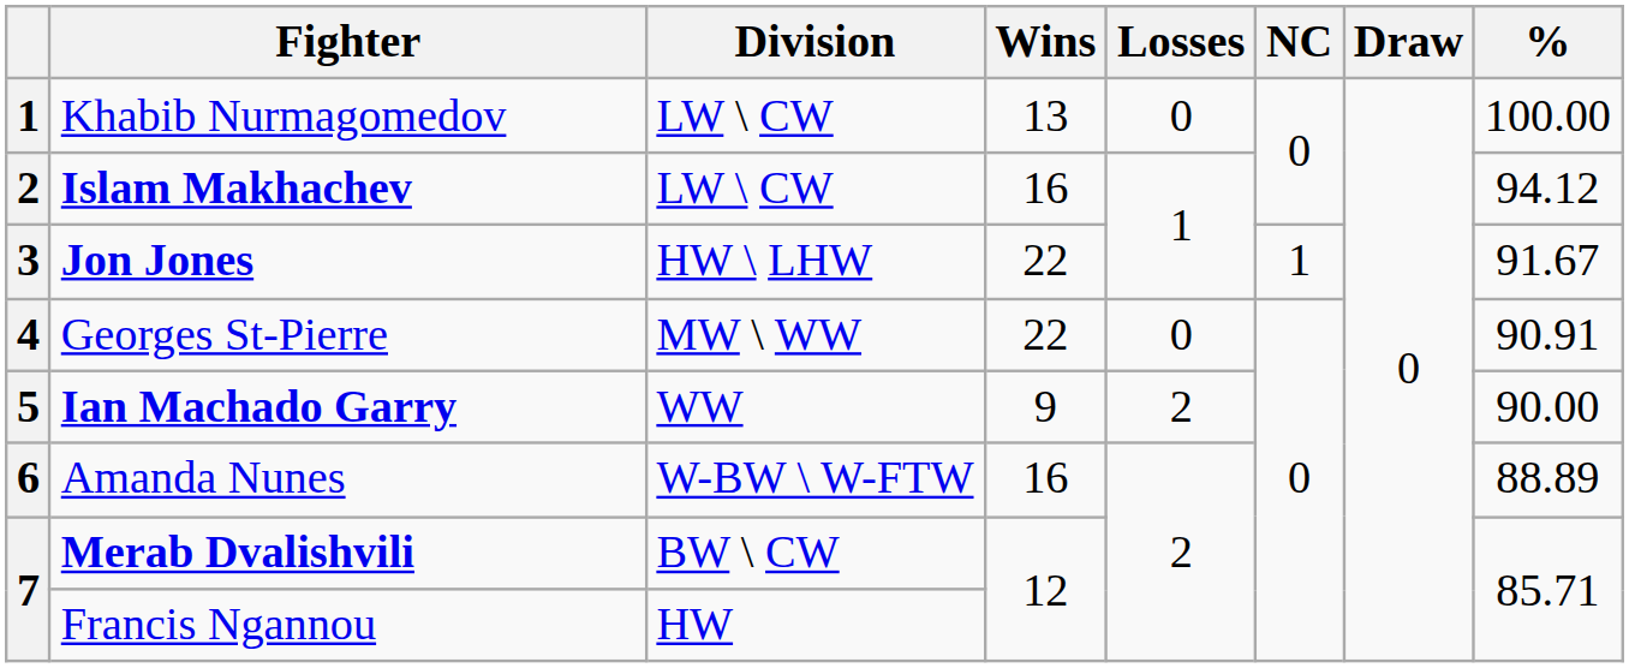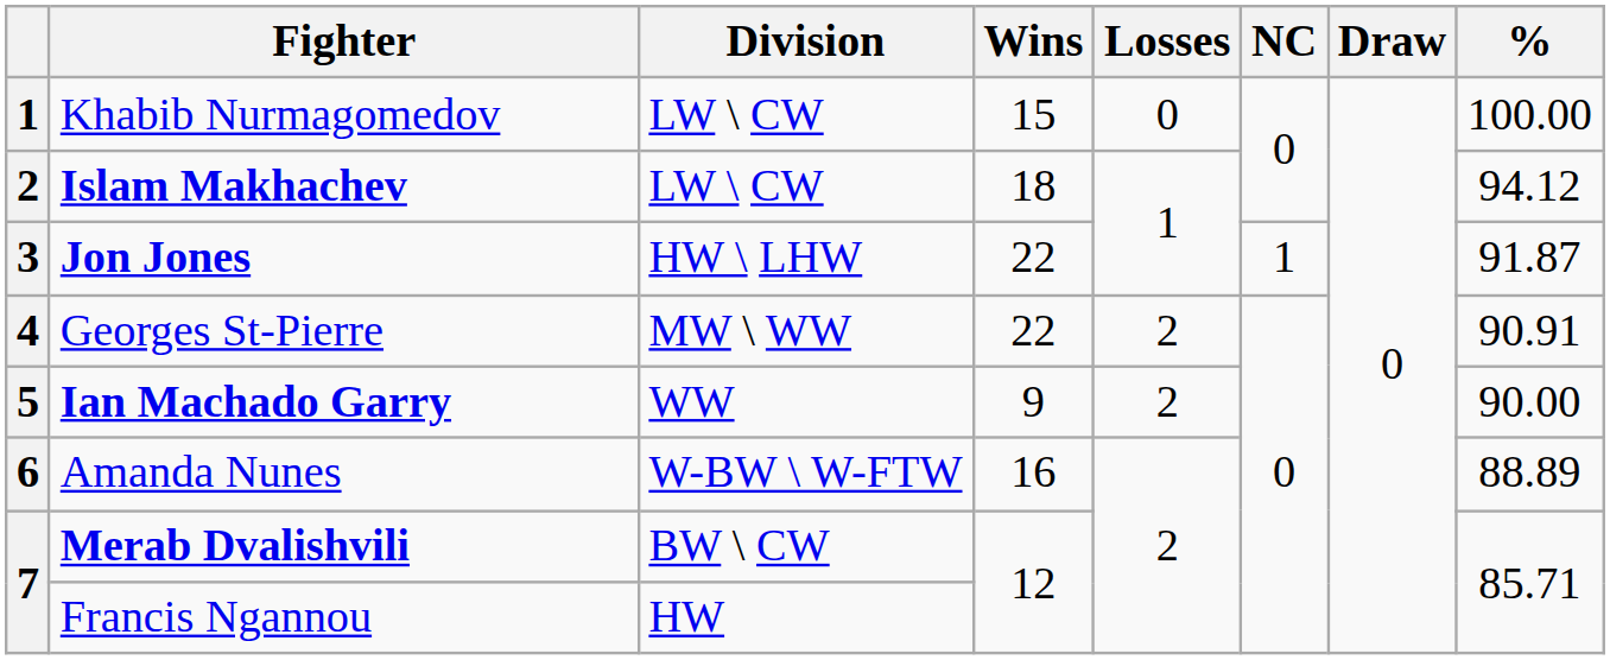 <table id="Wins_highest_percentage" class=wikitable style="text-align:left;">
 <tr>
 <th></th>
 <th width=200>Fighter</th>
 <th>Division</th>
 <th>Wins</th>
 <th>Losses</th>
 <th>NC</th>
 <th>Draw</th>
 <th>%</th>
 </tr>
 <tr>
 <th>1</th>
 <td align=left> <a href='#'>Khabib Nurmagomedov</a></td>
 <td align=left><a href='#'>LW</a> \ <a href='#'>CW</a></td>
-<td align=center>13</td>
+<td align=center>15</td>
 <td align=center>0</td>
 <td align=center rowspan="2">0</td>
 <td align=center rowspan="9">0</td>
 <td>100.00</td>
 </tr>
 <tr>
 <th>2</th>
 <td><strong> <a href='#'>Islam Makhachev</a></strong></td>
 <td><a href='#'>LW \</a> <a href='#'>CW</a></td>
-<td align=center>16</td>
+<td align=center>18</td>
 <td rowspan="2" align="center">1</td>
 <td align=center>94.12</td>
 </tr>
 <tr>
 <th>3</th>
 <td><strong> <a href='#'>Jon Jones</a></strong></td>
 <td><a href='#'>HW \</a> <a href='#'>LHW</a></td>
 <td align=center>22</td>
 <td align=center>1</td>
-<td align=center>91.67</td>
+<td align=center>91.87</td>
 </tr>
 <tr>
 <th>4</th>
 <td> <a href='#'>Georges St-Pierre</a></td>
 <td><a href='#'>MW</a> \ <a href='#'>WW</a></td>
 <td align=center>22</td>
-<td align=center>0</td>
+<td align=center>2</td>
 <td rowspan="7" align="center">0</td>
 <td align=center>90.91</td>
 </tr>
 <tr>
 <th>5</th>
 <td> <strong><a href='#'>Ian Machado Garry</a></strong></td>
 <td><a href='#'>WW</a></td>
 <td align=center>9</td>
 <td align=center>2</td>
 <td align=center>90.00</td>
 </tr>
 <tr>
 <th>6</th>
 <td> <a href='#'>Amanda Nunes</a></td>
 <td><a href='#'>W-BW \ W-FTW</a></td>
 <td align=center>16</td>
 <td align=center rowspan="4">2</td>
 <td align=center>88.89</td>
 </tr>
 <tr>
 <th align=center rowspan="2">7</th>
 <td align="left"> <strong><a href='#'>Merab Dvalishvili</a></strong></td>
 <td align="left"><a href='#'>BW</a> \ <a href='#'>CW</a></td>
 <td align=center rowspan="2">12</td>
 <td align=center rowspan="2">85.71</td>
 </tr>
 <tr>
 <td> <a href='#'>Francis Ngannou</a></td>
 <td><a href='#'>HW</a><br></td>
 </tr>
 </table>
